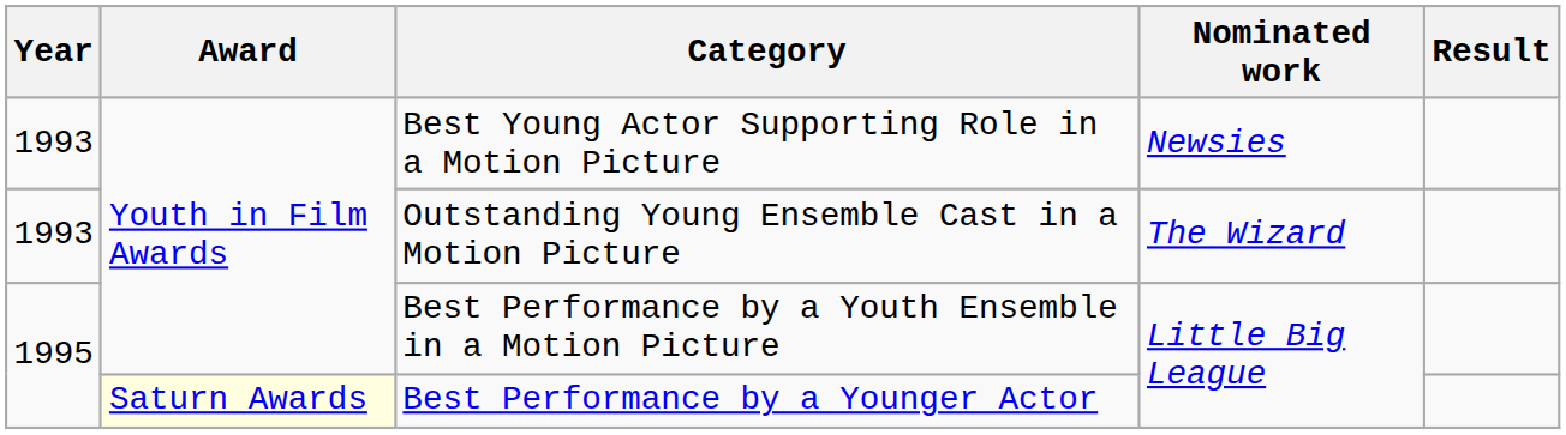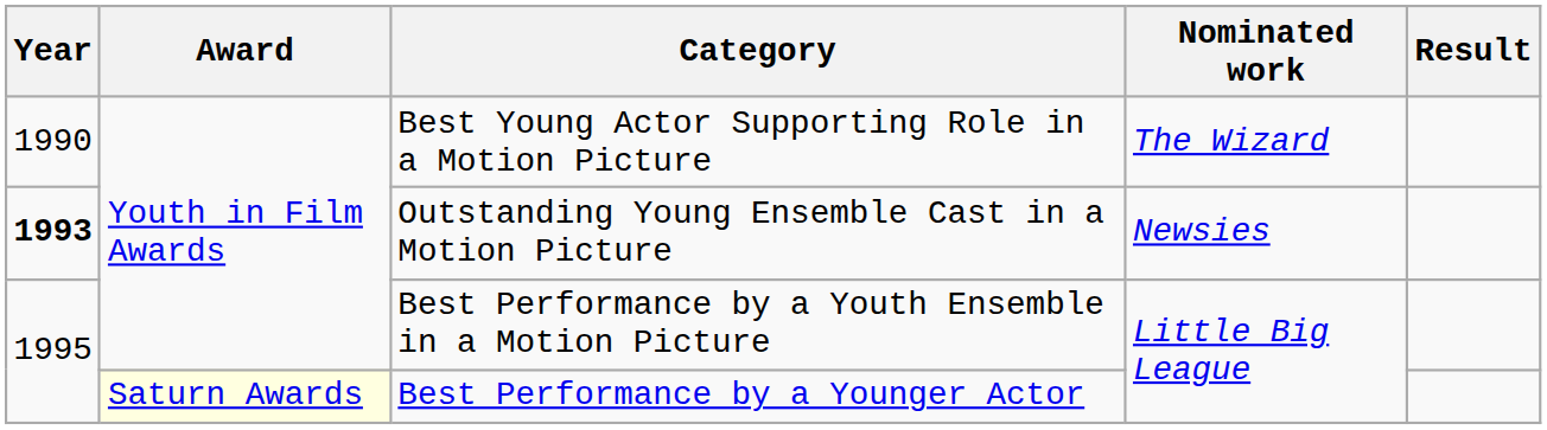 <table class="wikitable">
 <tr>
 <th>Year</th>
 <th>Award</th>
 <th>Category</th>
 <th>Nominated work</th>
 <th>Result</th>
 </tr>
 <tr>
-<td>1993</td>
+<td>1990</td>
 <td rowspan="3"><a href='#'>Youth in Film Awards</a></td>
 <td>Best Young Actor Supporting Role in a Motion Picture</td>
-<td><em><a href='#'>Newsies</a></em></td>
+<td><em><a href='#'>The Wizard</a></em></td>
 <td></td>
 </tr>
 <tr>
-<td>1993</td>
+<td><strong>1993</strong></td>
 <td>Outstanding Young Ensemble Cast in a Motion Picture</td>
-<td><em><a href='#'>The Wizard</a></em></td>
+<td><em><a href='#'>Newsies</a></em></td>
 <td></td>
 </tr>
 <tr>
 <td rowspan="2">1995</td>
 <td>Best Performance by a Youth Ensemble in a Motion Picture</td>
 <td rowspan="2"><em><a href='#'>Little Big League</a></em></td>
 <td></td>
 </tr>
 <tr>
 <td style="background: lightyellow;"><a href='#'>Saturn Awards</a></td>
 <td><a href='#'>Best Performance by a Younger Actor</a></td>
 <td></td>
 </tr>
 </table>
